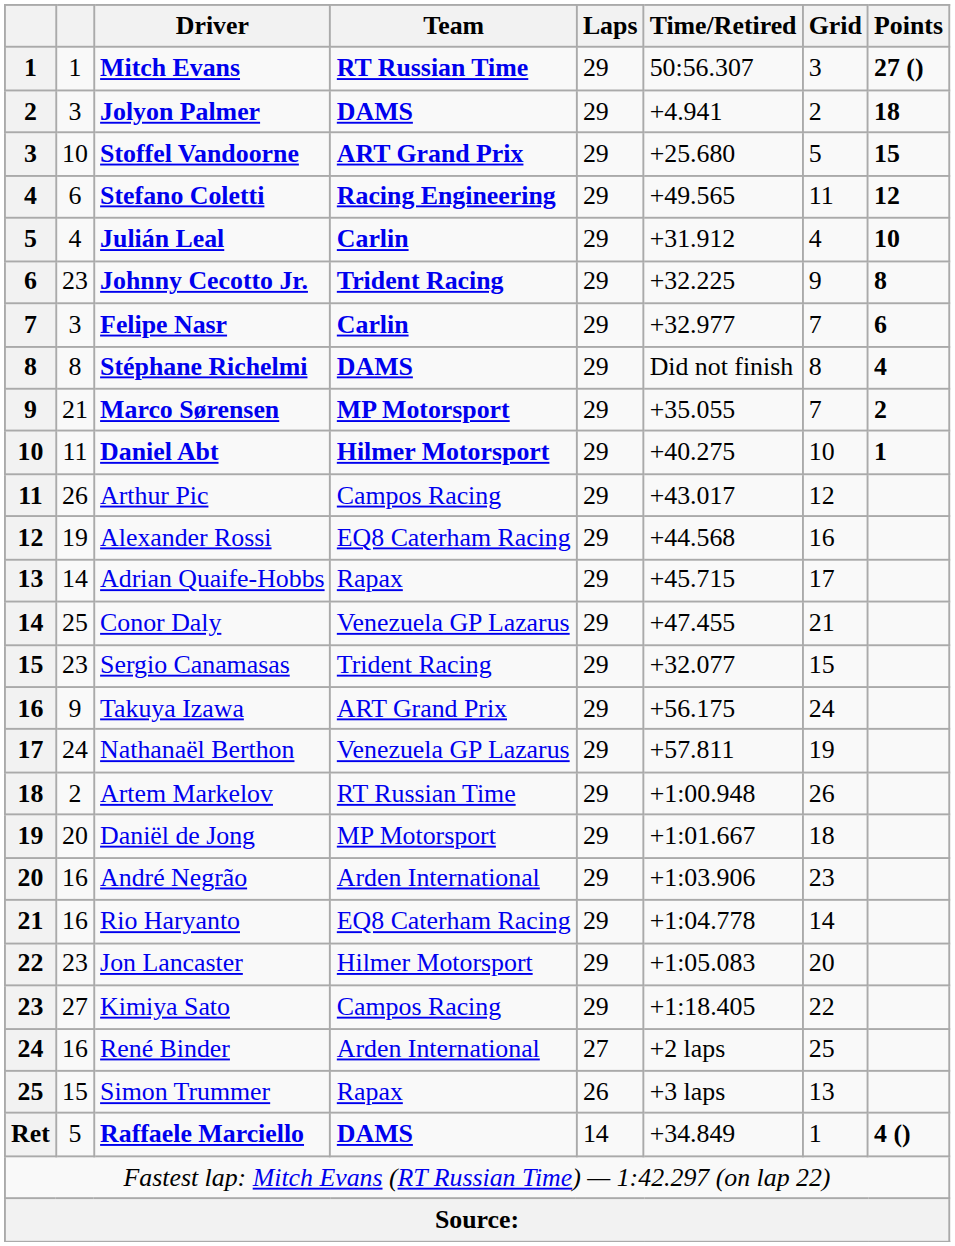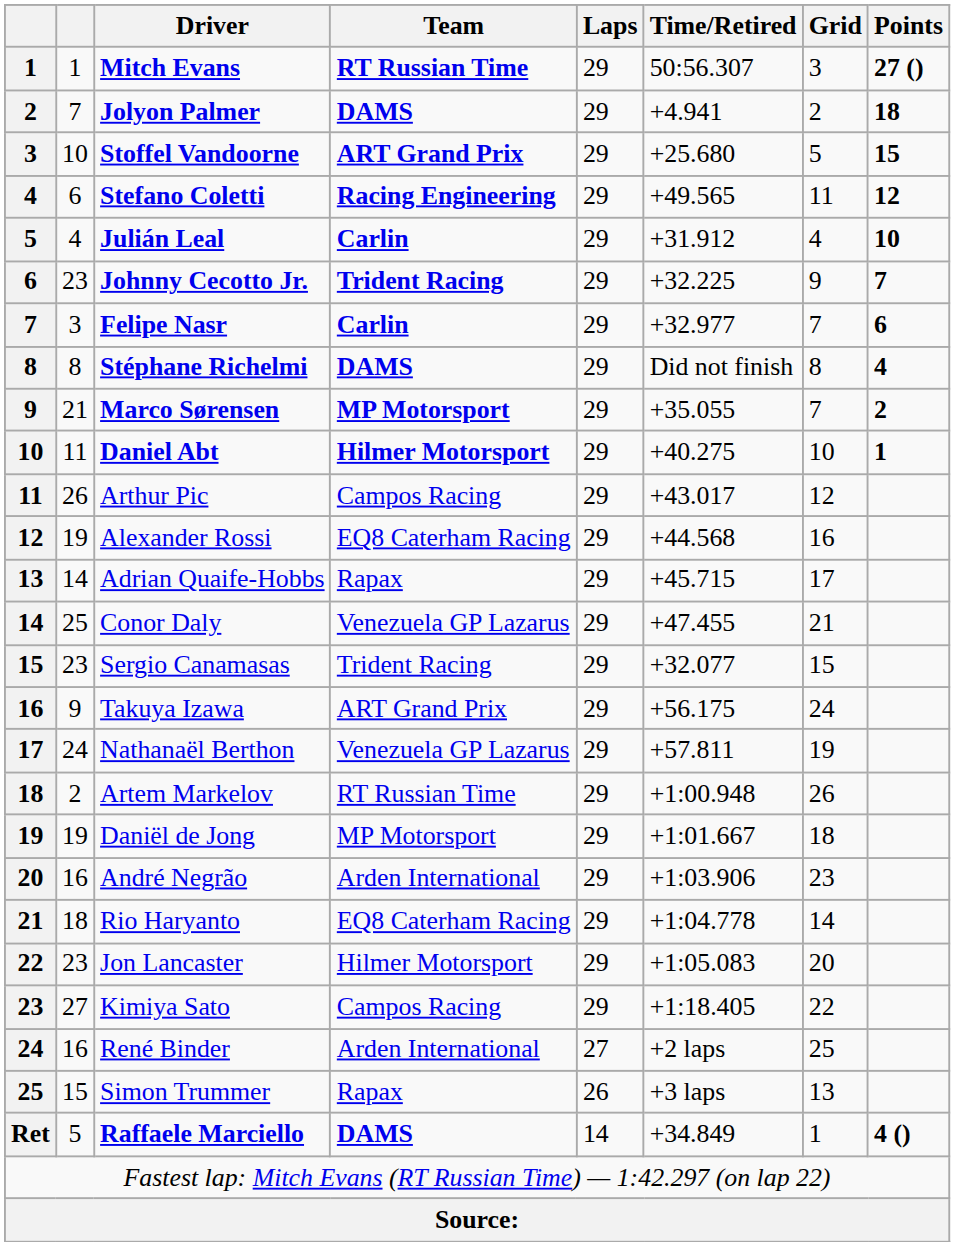 <table class="wikitable" style="font-size:85%">
 <tr>
 <th></th>
 <th></th>
 <th>Driver</th>
 <th>Team</th>
 <th>Laps</th>
 <th>Time/Retired</th>
 <th>Grid</th>
 <th>Points</th>
 </tr>
 <tr>
 <th>1</th>
 <td align="center">1</td>
 <td> <strong><a href='#'>Mitch Evans</a></strong></td>
 <td><strong><a href='#'>RT Russian Time</a></strong></td>
 <td>29</td>
 <td>50:56.307</td>
 <td>3</td>
 <td><strong>27 ()</strong></td>
 </tr>
 <tr>
 <th>2</th>
-<td align="center">3</td>
+<td align="center">7</td>
 <td> <strong><a href='#'>Jolyon Palmer</a></strong></td>
 <td><strong><a href='#'>DAMS</a></strong></td>
 <td>29</td>
 <td>+4.941</td>
 <td>2</td>
 <td><strong>18</strong></td>
 </tr>
 <tr>
 <th>3</th>
 <td align="center">10</td>
 <td> <strong><a href='#'>Stoffel Vandoorne</a></strong></td>
 <td><strong><a href='#'>ART Grand Prix</a></strong></td>
 <td>29</td>
 <td>+25.680</td>
 <td>5</td>
 <td><strong>15</strong></td>
 </tr>
 <tr>
 <th>4</th>
 <td align="center">6</td>
 <td> <strong><a href='#'>Stefano Coletti</a></strong></td>
 <td><strong><a href='#'>Racing Engineering</a></strong></td>
 <td>29</td>
 <td>+49.565</td>
 <td>11</td>
 <td><strong>12</strong></td>
 </tr>
 <tr>
 <th>5</th>
 <td align="center">4</td>
 <td> <strong><a href='#'>Julián Leal</a></strong></td>
 <td><strong><a href='#'>Carlin</a></strong></td>
 <td>29</td>
 <td>+31.912</td>
 <td>4</td>
 <td><strong>10</strong></td>
 </tr>
 <tr>
 <th>6</th>
 <td align="center">23</td>
 <td> <strong><a href='#'>Johnny Cecotto Jr.</a></strong></td>
 <td><strong><a href='#'>Trident Racing</a></strong></td>
 <td>29</td>
 <td>+32.225</td>
 <td>9</td>
-<td><strong>8</strong></td>
+<td><strong>7</strong></td>
 </tr>
 <tr>
 <th>7</th>
 <td align="center">3</td>
 <td> <strong><a href='#'>Felipe Nasr</a></strong></td>
 <td><strong><a href='#'>Carlin</a></strong></td>
 <td>29</td>
 <td>+32.977</td>
 <td>7</td>
 <td><strong>6</strong></td>
 </tr>
 <tr>
 <th>8</th>
 <td align="center">8</td>
 <td> <strong><a href='#'>Stéphane Richelmi</a></strong></td>
 <td><strong><a href='#'>DAMS</a></strong></td>
 <td>29</td>
 <td>Did not finish</td>
 <td>8</td>
 <td><strong>4</strong></td>
 </tr>
 <tr>
 <th>9</th>
 <td align="center">21</td>
 <td> <strong><a href='#'>Marco Sørensen</a></strong></td>
 <td><strong><a href='#'>MP Motorsport</a></strong></td>
 <td>29</td>
 <td>+35.055</td>
 <td>7</td>
 <td><strong>2</strong></td>
 </tr>
 <tr>
 <th>10</th>
 <td align="center">11</td>
 <td> <strong><a href='#'>Daniel Abt</a></strong></td>
 <td><strong><a href='#'>Hilmer Motorsport</a></strong></td>
 <td>29</td>
 <td>+40.275</td>
 <td>10</td>
 <td><strong>1</strong></td>
 </tr>
 <tr>
 <th>11</th>
 <td align="center">26</td>
 <td> <a href='#'>Arthur Pic</a></td>
 <td><a href='#'>Campos Racing</a></td>
 <td>29</td>
 <td>+43.017</td>
 <td>12</td>
 <td></td>
 </tr>
 <tr>
 <th>12</th>
 <td align="center">19</td>
 <td> <a href='#'>Alexander Rossi</a></td>
 <td><a href='#'>EQ8 Caterham Racing</a></td>
 <td>29</td>
 <td>+44.568</td>
 <td>16</td>
 <td></td>
 </tr>
 <tr>
 <th>13</th>
 <td align="center">14</td>
 <td> <a href='#'>Adrian Quaife-Hobbs</a></td>
 <td><a href='#'>Rapax</a></td>
 <td>29</td>
 <td>+45.715</td>
 <td>17</td>
 <td></td>
 </tr>
 <tr>
 <th>14</th>
 <td align="center">25</td>
 <td> <a href='#'>Conor Daly</a></td>
 <td><a href='#'>Venezuela GP Lazarus</a></td>
 <td>29</td>
 <td>+47.455</td>
 <td>21</td>
 <td></td>
 </tr>
 <tr>
 <th>15</th>
 <td align="center">23</td>
 <td> <a href='#'>Sergio Canamasas</a></td>
 <td><a href='#'>Trident Racing</a></td>
 <td>29</td>
 <td>+32.077</td>
 <td>15</td>
 <td></td>
 </tr>
 <tr>
 <th>16</th>
 <td align="center">9</td>
 <td> <a href='#'>Takuya Izawa</a></td>
 <td><a href='#'>ART Grand Prix</a></td>
 <td>29</td>
 <td>+56.175</td>
 <td>24</td>
 <td></td>
 </tr>
 <tr>
 <th>17</th>
 <td align="center">24</td>
 <td> <a href='#'>Nathanaël Berthon</a></td>
 <td><a href='#'>Venezuela GP Lazarus</a></td>
 <td>29</td>
 <td>+57.811</td>
 <td>19</td>
 <td></td>
 </tr>
 <tr>
 <th>18</th>
 <td align="center">2</td>
 <td> <a href='#'>Artem Markelov</a></td>
 <td><a href='#'>RT Russian Time</a></td>
 <td>29</td>
 <td>+1:00.948</td>
 <td>26</td>
 <td></td>
 </tr>
 <tr>
 <th>19</th>
-<td align="center">20</td>
+<td align="center">19</td>
 <td> <a href='#'>Daniël de Jong</a></td>
 <td><a href='#'>MP Motorsport</a></td>
 <td>29</td>
 <td>+1:01.667</td>
 <td>18</td>
 <td></td>
 </tr>
 <tr>
 <th>20</th>
 <td align="center">16</td>
 <td> <a href='#'>André Negrão</a></td>
 <td><a href='#'>Arden International</a></td>
 <td>29</td>
 <td>+1:03.906</td>
 <td>23</td>
 <td></td>
 </tr>
 <tr>
 <th>21</th>
-<td align="center">16</td>
+<td align="center">18</td>
 <td> <a href='#'>Rio Haryanto</a></td>
 <td><a href='#'>EQ8 Caterham Racing</a></td>
 <td>29</td>
 <td>+1:04.778</td>
 <td>14</td>
 <td></td>
 </tr>
 <tr>
 <th>22</th>
 <td align="center">23</td>
 <td> <a href='#'>Jon Lancaster</a></td>
 <td><a href='#'>Hilmer Motorsport</a></td>
 <td>29</td>
 <td>+1:05.083</td>
 <td>20</td>
 <td></td>
 </tr>
 <tr>
 <th>23</th>
 <td align="center">27</td>
 <td> <a href='#'>Kimiya Sato</a></td>
 <td><a href='#'>Campos Racing</a></td>
 <td>29</td>
 <td>+1:18.405</td>
 <td>22</td>
 <td></td>
 </tr>
 <tr>
 <th>24</th>
 <td align="center">16</td>
 <td> <a href='#'>René Binder</a></td>
 <td><a href='#'>Arden International</a></td>
 <td>27</td>
 <td>+2 laps</td>
 <td>25</td>
 <td></td>
 </tr>
 <tr>
 <th>25</th>
 <td align="center">15</td>
 <td> <a href='#'>Simon Trummer</a></td>
 <td><a href='#'>Rapax</a></td>
 <td>26</td>
 <td>+3 laps</td>
 <td>13</td>
 <td></td>
 </tr>
 <tr>
 <th>Ret</th>
 <td align="center">5</td>
 <td> <strong><a href='#'>Raffaele Marciello</a></strong></td>
 <td><strong><a href='#'>DAMS</a></strong></td>
 <td>14</td>
 <td>+34.849</td>
 <td>1</td>
 <td><strong>4 ()</strong></td>
 </tr>
 <tr>
 <td colspan="8" align="center"><em>Fastest lap: <a href='#'>Mitch Evans</a> (<a href='#'>RT Russian Time</a>) — 1:42.297 (on lap 22)</em></td>
 </tr>
 <tr>
 <th colspan="8">Source: </th>
 </tr>
 <tr>
 </tr>
 </table>
